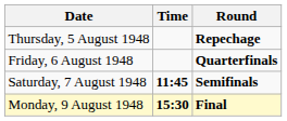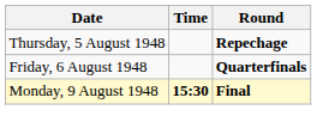 <table class="wikitable">
 <tr>
 <th>Date</th>
 <th>Time</th>
 <th>Round</th>
 </tr>
 <tr>
 <td>Thursday, 5 August 1948</td>
 <td></td>
 <td><strong>Repechage</strong></td>
 </tr>
 <tr>
 <td>Friday, 6 August 1948</td>
 <td></td>
 <td><strong>Quarterfinals</strong></td>
 </tr>
-<tr>
-<td>Saturday, 7 August 1948</td>
-<td><strong>11:45</strong></td>
-<td><strong>Semifinals</strong></td>
-</tr>
 <tr style=background:lemonchiffon>
 <td>Monday, 9 August 1948</td>
 <td><strong>15:30</strong></td>
 <td><strong>Final</strong></td>
 </tr>
 </table>
